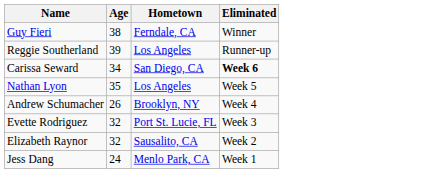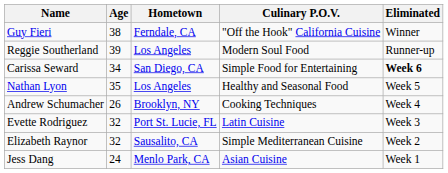 <table class="wikitable">
 <tr>
 <th>Name</th>
 <th>Age</th>
 <th>Hometown</th>
+<th>Culinary P.O.V.</th>
 <th>Eliminated</th>
 </tr>
 <tr>
 <td><a href='#'>Guy Fieri</a></td>
 <td>38</td>
 <td><a href='#'>Ferndale, CA</a></td>
+<td>"Off the Hook" <a href='#'>California Cuisine</a></td>
 <td>Winner</td>
 </tr>
 <tr>
 <td>Reggie Southerland</td>
 <td>39</td>
 <td><a href='#'>Los Angeles</a></td>
+<td>Modern Soul Food</td>
 <td>Runner-up</td>
 </tr>
 <tr>
 <td>Carissa Seward</td>
 <td>34</td>
 <td><a href='#'>San Diego, CA</a></td>
+<td>Simple Food for Entertaining</td>
 <td><strong>Week 6</strong></td>
 </tr>
 <tr>
 <td><a href='#'>Nathan Lyon</a></td>
 <td>35</td>
 <td><a href='#'>Los Angeles</a></td>
+<td>Healthy and Seasonal Food</td>
 <td>Week 5</td>
 </tr>
 <tr>
 <td>Andrew Schumacher</td>
 <td>26</td>
 <td><a href='#'>Brooklyn, NY</a></td>
+<td>Cooking Techniques</td>
 <td>Week 4</td>
 </tr>
 <tr>
 <td>Evette Rodriguez</td>
 <td>32</td>
 <td><a href='#'>Port St. Lucie, FL</a></td>
+<td><a href='#'>Latin Cuisine</a></td>
 <td>Week 3</td>
 </tr>
 <tr>
 <td>Elizabeth Raynor</td>
 <td>32</td>
 <td><a href='#'>Sausalito, CA</a></td>
+<td>Simple Mediterranean Cuisine</td>
 <td>Week 2</td>
 </tr>
 <tr>
 <td>Jess Dang</td>
 <td>24</td>
 <td><a href='#'>Menlo Park, CA</a></td>
+<td><a href='#'>Asian Cuisine</a></td>
 <td>Week 1</td>
 </tr>
 </table>
